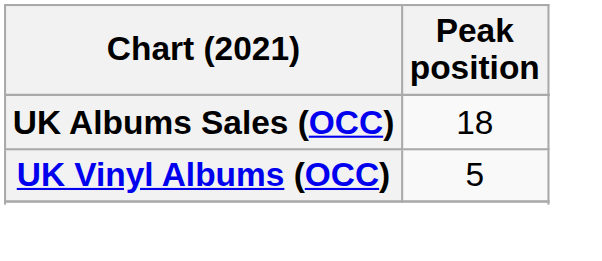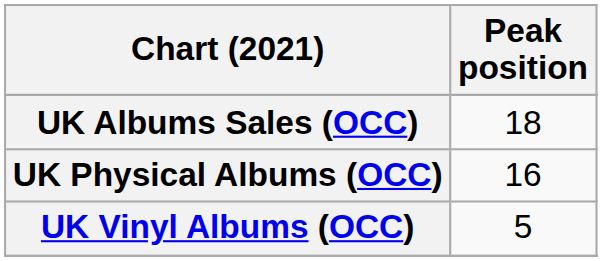 <table class="wikitable sortable plainrowheaders" style="text-align:center">
 <tr>
 <th scope="col">Chart (2021)</th>
 <th scope="col">Peak<br>position</th>
 </tr>
 <tr>
 </tr>
 <tr>
 <th scope="row">UK Albums Sales (<a href='#'>OCC</a>)</th>
 <td>18</td>
+</tr>
+<tr>
+<th scope="row">UK Physical Albums (<a href='#'>OCC</a>)</th>
+<td>16</td>
 </tr>
 <tr>
 <th scope="row"><a href='#'>UK Vinyl Albums</a> (<a href='#'>OCC</a>)</th>
 <td>5</td>
 </tr>
 <tr>
 </tr>
 <tr>
 </tr>
 <tr>
 </tr>
 <tr>
 </tr>
 </table>
